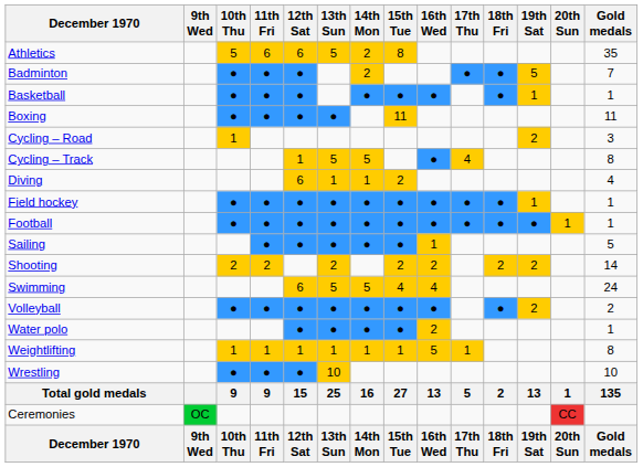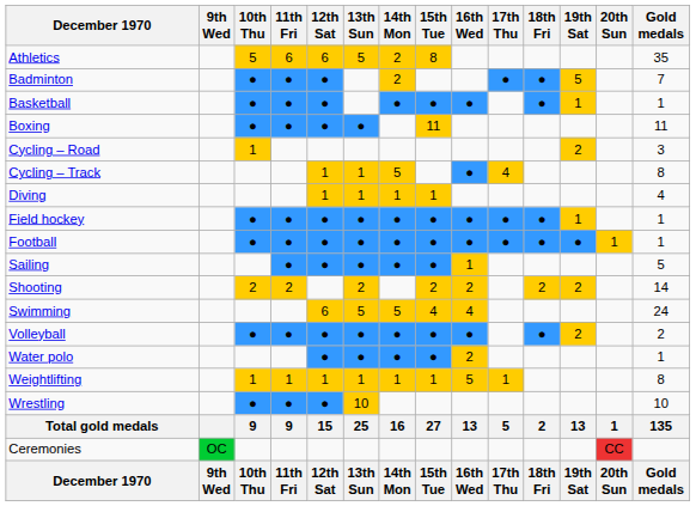 <table class="wikitable" style="margin:0.5em auto; font-size:90%; line-height:1.25em;">
 <tr>
 <th width=200>December 1970</th>
 <th width=32>9th<br>Wed</th>
 <th width=32>10th<br>Thu</th>
 <th width=32>11th<br>Fri</th>
 <th width=32>12th<br>Sat</th>
 <th width=32>13th<br>Sun</th>
 <th width=32>14th<br>Mon</th>
 <th width=32>15th<br>Tue</th>
 <th width=32>16th<br>Wed</th>
 <th width=32>17th<br>Thu</th>
 <th width=32>18th<br>Fri</th>
 <th width=32>19th<br>Sat</th>
 <th width=32>20th<br>Sun</th>
 <th width=55>Gold<br>medals</th>
 </tr>
 <tr align="center">
 <td align="left"> <a href='#'>Athletics</a></td>
 <td></td>
 <td bgcolor=#ffcc00>5</td>
 <td bgcolor=#ffcc00>6</td>
 <td bgcolor=#ffcc00>6</td>
 <td bgcolor=#ffcc00>5</td>
 <td bgcolor=#ffcc00>2</td>
 <td bgcolor=#ffcc00>8</td>
 <td></td>
 <td></td>
 <td></td>
 <td></td>
 <td></td>
 <td>35</td>
 </tr>
 <tr align="center">
 <td align="left"> <a href='#'>Badminton</a></td>
 <td></td>
 <td bgcolor="#3399ff">●</td>
 <td bgcolor="#3399ff">●</td>
 <td bgcolor="#3399ff">●</td>
 <td></td>
 <td bgcolor=#ffcc00>2</td>
 <td></td>
 <td></td>
 <td bgcolor="#3399ff">●</td>
 <td bgcolor="#3399ff">●</td>
 <td bgcolor=#ffcc00>5</td>
 <td></td>
 <td>7</td>
 </tr>
 <tr align="center">
 <td align="left"> <a href='#'>Basketball</a></td>
 <td></td>
 <td bgcolor="#3399ff">●</td>
 <td bgcolor="#3399ff">●</td>
 <td bgcolor="#3399ff">●</td>
 <td></td>
 <td bgcolor="#3399ff">●</td>
 <td bgcolor="#3399ff">●</td>
 <td bgcolor="#3399ff">●</td>
 <td></td>
 <td bgcolor="#3399ff">●</td>
 <td bgcolor=#ffcc00>1</td>
 <td></td>
 <td>1</td>
 </tr>
 <tr align="center">
 <td align="left"> <a href='#'>Boxing</a></td>
 <td></td>
 <td bgcolor="#3399ff">●</td>
 <td bgcolor="#3399ff">●</td>
 <td bgcolor="#3399ff">●</td>
 <td bgcolor="#3399ff">●</td>
 <td></td>
 <td bgcolor=#ffcc00>11</td>
 <td></td>
 <td></td>
 <td></td>
 <td></td>
 <td></td>
 <td>11</td>
 </tr>
 <tr align="center">
 <td align="left"> <a href='#'>Cycling – Road</a></td>
 <td></td>
 <td bgcolor=#ffcc00>1</td>
 <td></td>
 <td></td>
 <td></td>
 <td></td>
 <td></td>
 <td></td>
 <td></td>
 <td></td>
 <td bgcolor=#ffcc00>2</td>
 <td></td>
 <td>3</td>
 </tr>
 <tr align="center">
 <td align="left"> <a href='#'>Cycling – Track</a></td>
 <td></td>
 <td></td>
 <td></td>
 <td bgcolor=#ffcc00>1</td>
-<td bgcolor=#ffcc00>5</td>
+<td bgcolor=#ffcc00>1</td>
 <td bgcolor=#ffcc00>5</td>
 <td></td>
 <td bgcolor="#3399ff">●</td>
 <td bgcolor=#ffcc00>4</td>
 <td></td>
 <td></td>
 <td></td>
 <td>8</td>
 </tr>
 <tr align="center">
 <td align="left"> <a href='#'>Diving</a></td>
 <td></td>
 <td></td>
 <td></td>
-<td bgcolor=#ffcc00>6</td>
 <td bgcolor=#ffcc00>1</td>
 <td bgcolor=#ffcc00>1</td>
-<td bgcolor=#ffcc00>2</td>
+<td bgcolor=#ffcc00>1</td>
+<td bgcolor=#ffcc00>1</td>
 <td></td>
 <td></td>
 <td></td>
 <td></td>
 <td></td>
 <td>4</td>
 </tr>
 <tr align="center">
 <td align="left"> <a href='#'>Field hockey</a></td>
 <td></td>
 <td bgcolor="#3399ff">●</td>
 <td bgcolor="#3399ff">●</td>
 <td bgcolor="#3399ff">●</td>
 <td bgcolor="#3399ff">●</td>
 <td bgcolor="#3399ff">●</td>
 <td bgcolor="#3399ff">●</td>
 <td bgcolor="#3399ff">●</td>
 <td bgcolor="#3399ff">●</td>
 <td bgcolor="#3399ff">●</td>
 <td bgcolor=#ffcc00>1</td>
 <td></td>
 <td>1</td>
 </tr>
 <tr align="center">
 <td align="left"> <a href='#'>Football</a></td>
 <td></td>
 <td bgcolor="#3399ff">●</td>
 <td bgcolor="#3399ff">●</td>
 <td bgcolor="#3399ff">●</td>
 <td bgcolor="#3399ff">●</td>
 <td bgcolor="#3399ff">●</td>
 <td bgcolor="#3399ff">●</td>
 <td bgcolor="#3399ff">●</td>
 <td bgcolor="#3399ff">●</td>
 <td bgcolor="#3399ff">●</td>
 <td bgcolor="#3399ff">●</td>
 <td bgcolor=#ffcc00>1</td>
 <td>1</td>
 </tr>
 <tr align="center">
 <td align="left"> <a href='#'>Sailing</a></td>
 <td></td>
 <td></td>
 <td bgcolor="#3399ff">●</td>
 <td bgcolor="#3399ff">●</td>
 <td bgcolor="#3399ff">●</td>
 <td bgcolor="#3399ff">●</td>
 <td bgcolor="#3399ff">●</td>
 <td bgcolor=#ffcc00>1</td>
 <td></td>
 <td></td>
 <td></td>
 <td></td>
 <td>5</td>
 </tr>
 <tr align="center">
 <td align="left"> <a href='#'>Shooting</a></td>
 <td></td>
 <td bgcolor=#ffcc00>2</td>
 <td bgcolor=#ffcc00>2</td>
 <td></td>
 <td bgcolor=#ffcc00>2</td>
 <td></td>
 <td bgcolor=#ffcc00>2</td>
 <td bgcolor=#ffcc00>2</td>
 <td></td>
 <td bgcolor=#ffcc00>2</td>
 <td bgcolor=#ffcc00>2</td>
 <td></td>
 <td>14</td>
 </tr>
 <tr align="center">
 <td align="left"> <a href='#'>Swimming</a></td>
 <td></td>
 <td></td>
 <td></td>
 <td bgcolor=#ffcc00>6</td>
 <td bgcolor=#ffcc00>5</td>
 <td bgcolor=#ffcc00>5</td>
 <td bgcolor=#ffcc00>4</td>
 <td bgcolor=#ffcc00>4</td>
 <td></td>
 <td></td>
 <td></td>
 <td></td>
 <td>24</td>
 </tr>
 <tr align="center">
 <td align="left"> <a href='#'>Volleyball</a></td>
 <td></td>
 <td bgcolor="#3399ff">●</td>
 <td bgcolor="#3399ff">●</td>
 <td bgcolor="#3399ff">●</td>
 <td bgcolor="#3399ff">●</td>
 <td bgcolor="#3399ff">●</td>
 <td bgcolor="#3399ff">●</td>
 <td bgcolor="#3399ff">●</td>
 <td></td>
 <td bgcolor="#3399ff">●</td>
 <td bgcolor=#ffcc00>2</td>
 <td></td>
 <td>2</td>
 </tr>
 <tr align="center">
 <td align="left"> <a href='#'>Water polo</a></td>
 <td></td>
 <td></td>
 <td></td>
 <td bgcolor="#3399ff">●</td>
 <td bgcolor="#3399ff">●</td>
 <td bgcolor="#3399ff">●</td>
 <td bgcolor="#3399ff">●</td>
 <td bgcolor=#ffcc00>2</td>
 <td></td>
 <td></td>
 <td></td>
 <td></td>
 <td>1</td>
 </tr>
 <tr align="center">
 <td align="left"> <a href='#'>Weightlifting</a></td>
 <td></td>
 <td bgcolor=#ffcc00>1</td>
 <td bgcolor=#ffcc00>1</td>
 <td bgcolor=#ffcc00>1</td>
 <td bgcolor=#ffcc00>1</td>
 <td bgcolor=#ffcc00>1</td>
 <td bgcolor=#ffcc00>1</td>
 <td bgcolor=#ffcc00>5</td>
 <td bgcolor=#ffcc00>1</td>
 <td></td>
 <td></td>
 <td></td>
 <td>8</td>
 </tr>
 <tr align="center">
 <td align="left"> <a href='#'>Wrestling</a></td>
 <td></td>
 <td bgcolor="#3399ff">●</td>
 <td bgcolor="#3399ff">●</td>
 <td bgcolor="#3399ff">●</td>
 <td bgcolor=#ffcc00>10</td>
 <td></td>
 <td></td>
 <td></td>
 <td></td>
 <td></td>
 <td></td>
 <td></td>
 <td>10</td>
 </tr>
 <tr>
 <th>Total gold medals</th>
 <th></th>
 <th>9</th>
 <th>9</th>
 <th>15</th>
 <th>25</th>
 <th>16</th>
 <th>27</th>
 <th>13</th>
 <th>5</th>
 <th>2</th>
 <th>13</th>
 <th>1</th>
 <th>135</th>
 </tr>
 <tr>
 <td>Ceremonies</td>
 <td bgcolor=#00cc33 align=center>OC</td>
 <td></td>
 <td></td>
 <td></td>
 <td></td>
 <td></td>
 <td></td>
 <td></td>
 <td></td>
 <td></td>
 <td></td>
 <td bgcolor=#ee3333 align=center>CC</td>
 <td></td>
 </tr>
 <tr>
 <th>December 1970</th>
 <th>9th<br>Wed</th>
 <th>10th<br>Thu</th>
 <th>11th<br>Fri</th>
 <th>12th<br>Sat</th>
 <th>13th<br>Sun</th>
 <th>14th<br>Mon</th>
 <th>15th<br>Tue</th>
 <th>16th<br>Wed</th>
 <th>17th<br>Thu</th>
 <th>18th<br>Fri</th>
 <th>19th<br>Sat</th>
 <th>20th<br>Sun</th>
 <th>Gold<br>medals</th>
 </tr>
 </table>
